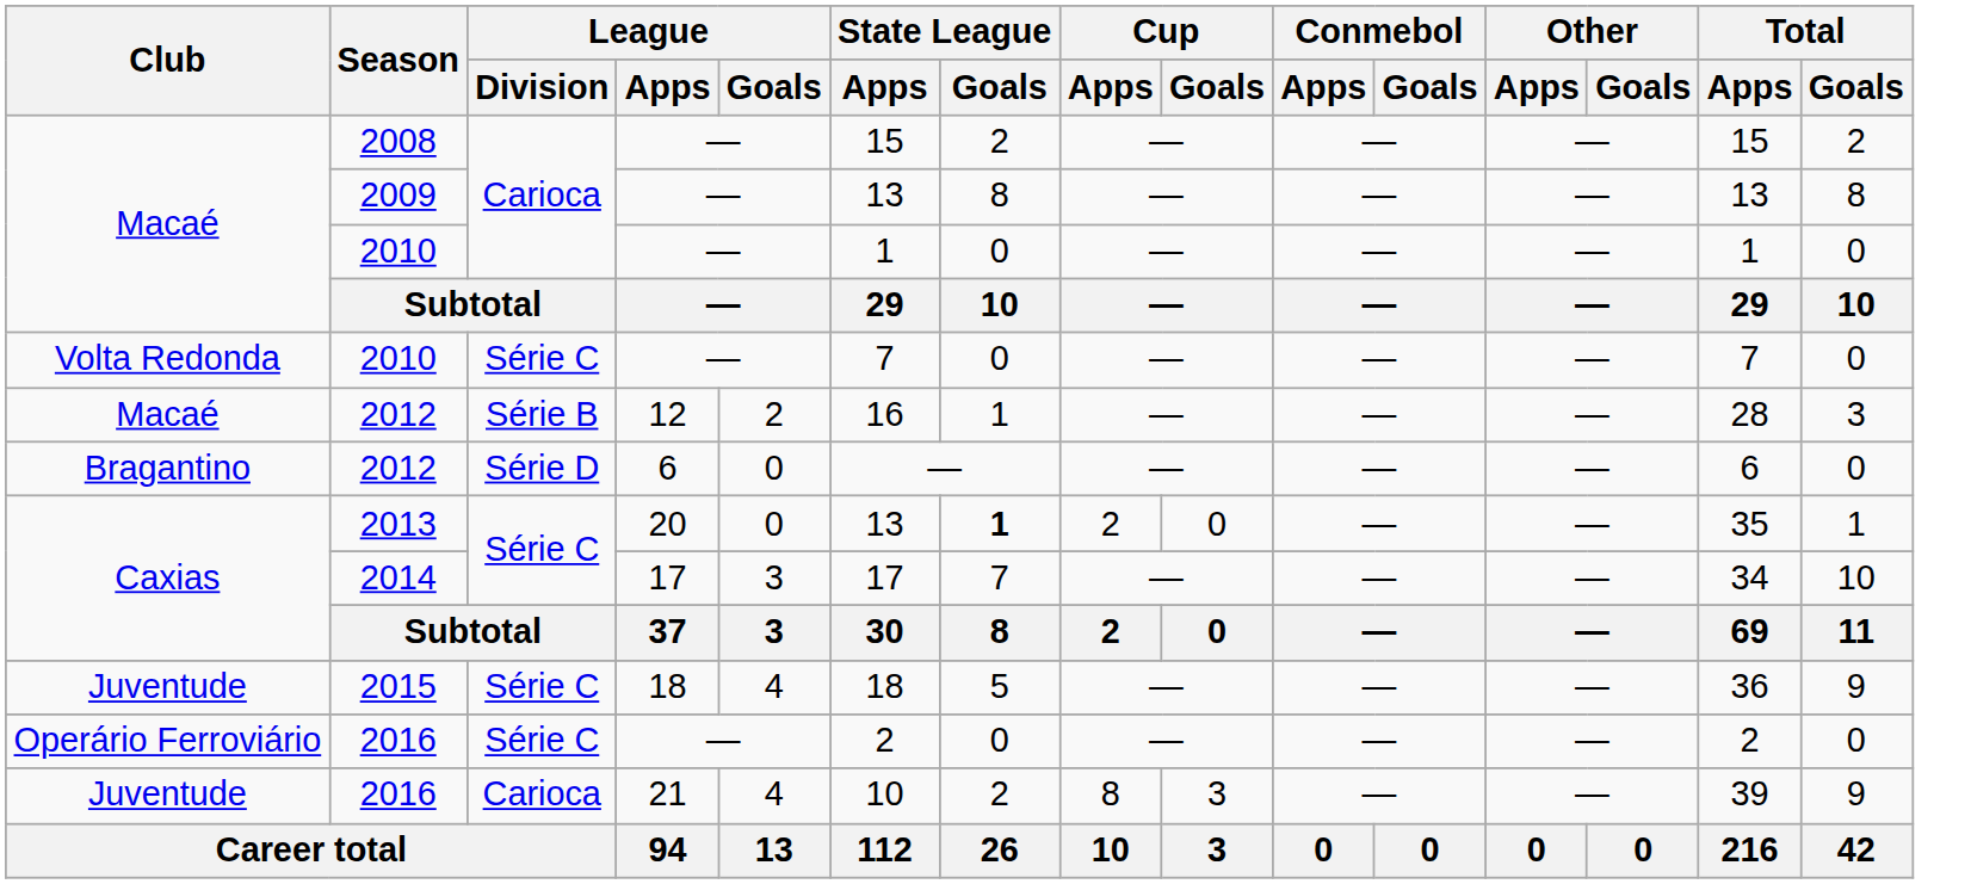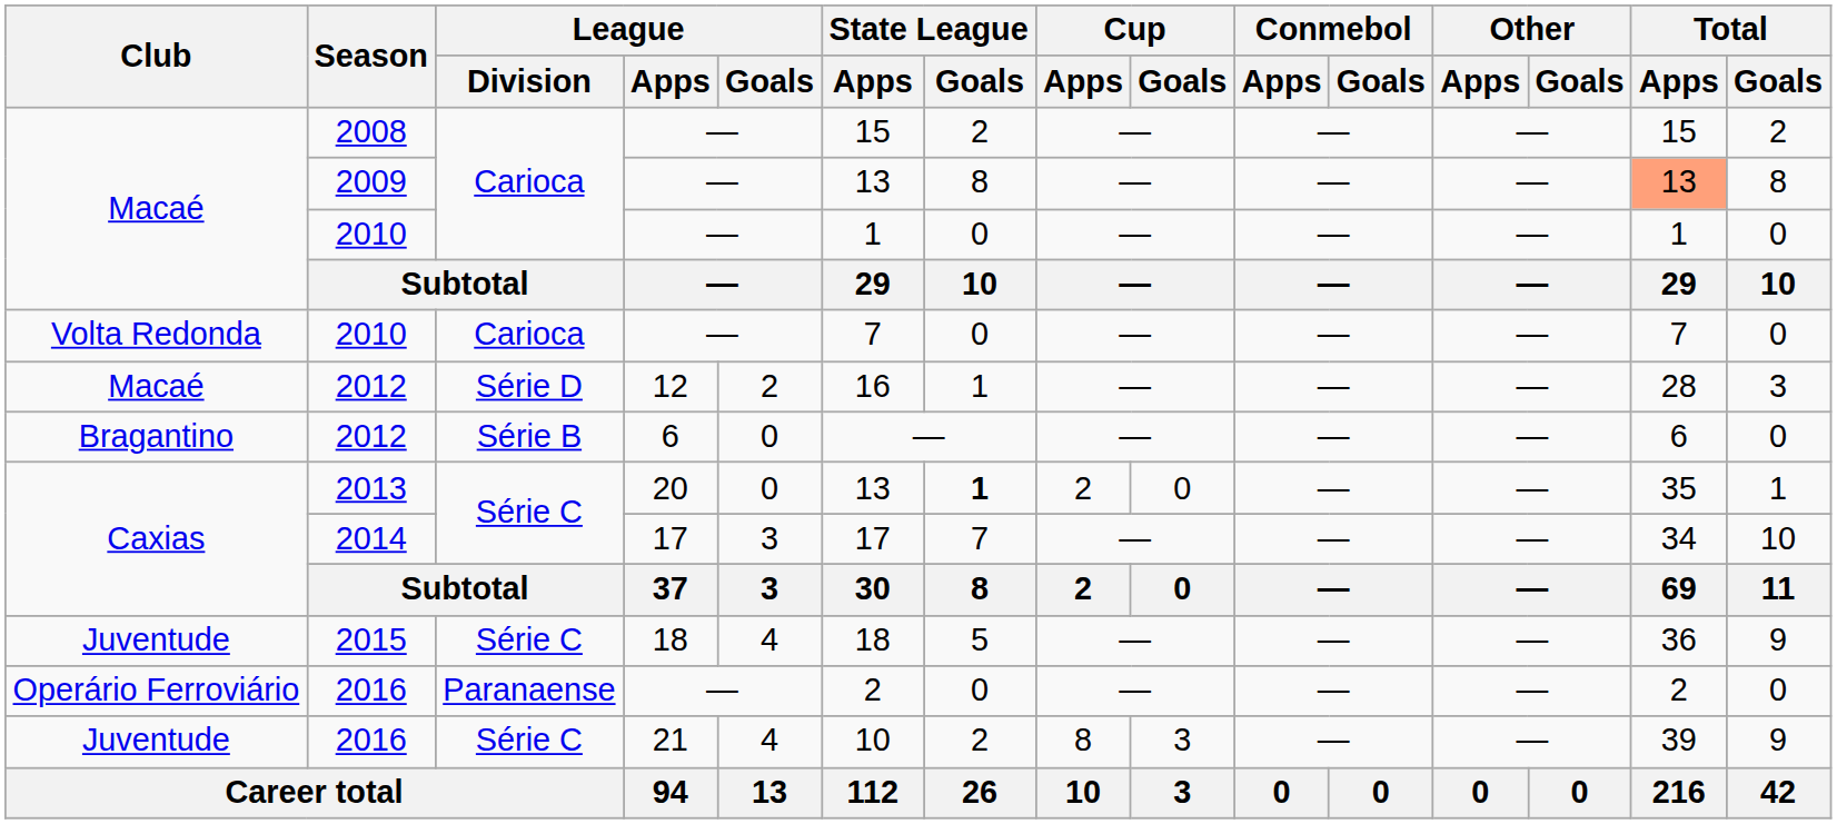 <table class="wikitable" style="text-align: center;">
 <tr>
 <th rowspan="2">Club</th>
 <th rowspan="2">Season</th>
 <th colspan="3">League</th>
 <th colspan="2">State League</th>
 <th colspan="2">Cup</th>
 <th colspan="2">Conmebol</th>
 <th colspan="2">Other</th>
 <th colspan="2">Total</th>
 </tr>
 <tr>
 <th>Division</th>
 <th>Apps</th>
 <th>Goals</th>
 <th>Apps</th>
 <th>Goals</th>
 <th>Apps</th>
 <th>Goals</th>
 <th>Apps</th>
 <th>Goals</th>
 <th>Apps</th>
 <th>Goals</th>
 <th>Apps</th>
 <th>Goals</th>
 </tr>
 <tr>
 <td rowspan=4 valign="center"><a href='#'>Macaé</a></td>
 <td><a href='#'>2008</a></td>
 <td rowspan=3><a href='#'>Carioca</a></td>
 <td colspan="2">—</td>
 <td>15</td>
 <td>2</td>
 <td colspan="2">—</td>
 <td colspan="2">—</td>
 <td colspan="2">—</td>
 <td>15</td>
 <td>2</td>
 </tr>
 <tr>
 <td><a href='#'>2009</a></td>
 <td colspan="2">—</td>
 <td>13</td>
 <td>8</td>
 <td colspan="2">—</td>
 <td colspan="2">—</td>
 <td colspan="2">—</td>
-<td>13</td>
+<td style="background: lightsalmon;">13</td>
 <td>8</td>
 </tr>
 <tr>
 <td><a href='#'>2010</a></td>
 <td colspan="2">—</td>
 <td>1</td>
 <td>0</td>
 <td colspan="2">—</td>
 <td colspan="2">—</td>
 <td colspan="2">—</td>
 <td>1</td>
 <td>0</td>
 </tr>
 <tr>
 <th colspan="2">Subtotal</th>
 <th colspan="2">—</th>
 <th>29</th>
 <th>10</th>
 <th colspan="2">—</th>
 <th colspan="2">—</th>
 <th colspan="2">—</th>
 <th>29</th>
 <th>10</th>
 </tr>
 <tr>
 <td valign="center"><a href='#'>Volta Redonda</a></td>
 <td><a href='#'>2010</a></td>
-<td><a href='#'>Série C</a></td>
+<td><a href='#'>Carioca</a></td>
 <td colspan="2">—</td>
 <td>7</td>
 <td>0</td>
 <td colspan="2">—</td>
 <td colspan="2">—</td>
 <td colspan="2">—</td>
 <td>7</td>
 <td>0</td>
 </tr>
 <tr>
 <td valign="center"><a href='#'>Macaé</a></td>
 <td><a href='#'>2012</a></td>
-<td><a href='#'>Série B</a></td>
+<td><a href='#'>Série D</a></td>
 <td>12</td>
 <td>2</td>
 <td>16</td>
 <td>1</td>
 <td colspan="2">—</td>
 <td colspan="2">—</td>
 <td colspan="2">—</td>
 <td>28</td>
 <td>3</td>
 </tr>
 <tr>
 <td valign="center"><a href='#'>Bragantino</a></td>
 <td><a href='#'>2012</a></td>
-<td><a href='#'>Série D</a></td>
+<td><a href='#'>Série B</a></td>
 <td>6</td>
 <td>0</td>
 <td colspan="2">—</td>
 <td colspan="2">—</td>
 <td colspan="2">—</td>
 <td colspan="2">—</td>
 <td>6</td>
 <td>0</td>
 </tr>
 <tr>
 <td rowspan=3 valign="center"><a href='#'>Caxias</a></td>
 <td><a href='#'>2013</a></td>
 <td rowspan=2><a href='#'>Série C</a></td>
 <td>20</td>
 <td>0</td>
 <td>13</td>
 <td><strong>1</strong></td>
 <td>2</td>
 <td>0</td>
 <td colspan="2">—</td>
 <td colspan="2">—</td>
 <td>35</td>
 <td>1</td>
 </tr>
 <tr>
 <td><a href='#'>2014</a></td>
 <td>17</td>
 <td>3</td>
 <td>17</td>
 <td>7</td>
 <td colspan="2">—</td>
 <td colspan="2">—</td>
 <td colspan="2">—</td>
 <td>34</td>
 <td>10</td>
 </tr>
 <tr>
 <th colspan="2">Subtotal</th>
 <th>37</th>
 <th>3</th>
 <th>30</th>
 <th>8</th>
 <th>2</th>
 <th>0</th>
 <th colspan="2">—</th>
 <th colspan="2">—</th>
 <th>69</th>
 <th>11</th>
 </tr>
 <tr>
 <td valign="center"><a href='#'>Juventude</a></td>
 <td><a href='#'>2015</a></td>
 <td><a href='#'>Série C</a></td>
 <td>18</td>
 <td>4</td>
 <td>18</td>
 <td>5</td>
 <td colspan="2">—</td>
 <td colspan="2">—</td>
 <td colspan="2">—</td>
 <td>36</td>
 <td>9</td>
 </tr>
 <tr>
 <td valign="center"><a href='#'>Operário Ferroviário</a></td>
 <td><a href='#'>2016</a></td>
-<td><a href='#'>Série C</a></td>
+<td><a href='#'>Paranaense</a></td>
 <td colspan="2">—</td>
 <td>2</td>
 <td>0</td>
 <td colspan="2">—</td>
 <td colspan="2">—</td>
 <td colspan="2">—</td>
 <td>2</td>
 <td>0</td>
 </tr>
 <tr>
 <td valign="center"><a href='#'>Juventude</a></td>
 <td><a href='#'>2016</a></td>
-<td><a href='#'>Carioca</a></td>
+<td><a href='#'>Série C</a></td>
 <td>21</td>
 <td>4</td>
 <td>10</td>
 <td>2</td>
 <td>8</td>
 <td>3</td>
 <td colspan="2">—</td>
 <td colspan="2">—</td>
 <td>39</td>
 <td>9</td>
 </tr>
 <tr>
 <th colspan="3"><strong>Career total</strong></th>
 <th>94</th>
 <th>13</th>
 <th>112</th>
 <th>26</th>
 <th>10</th>
 <th>3</th>
 <th>0</th>
 <th>0</th>
 <th>0</th>
 <th>0</th>
 <th>216</th>
 <th>42</th>
 </tr>
 </table>
